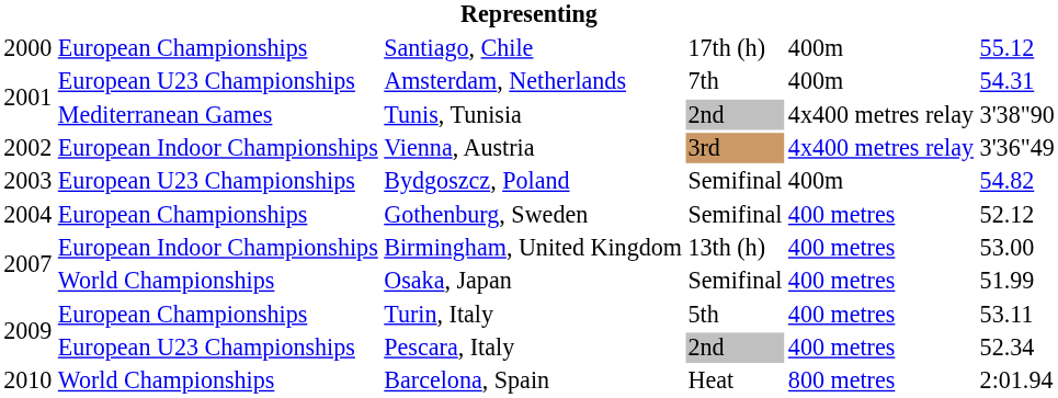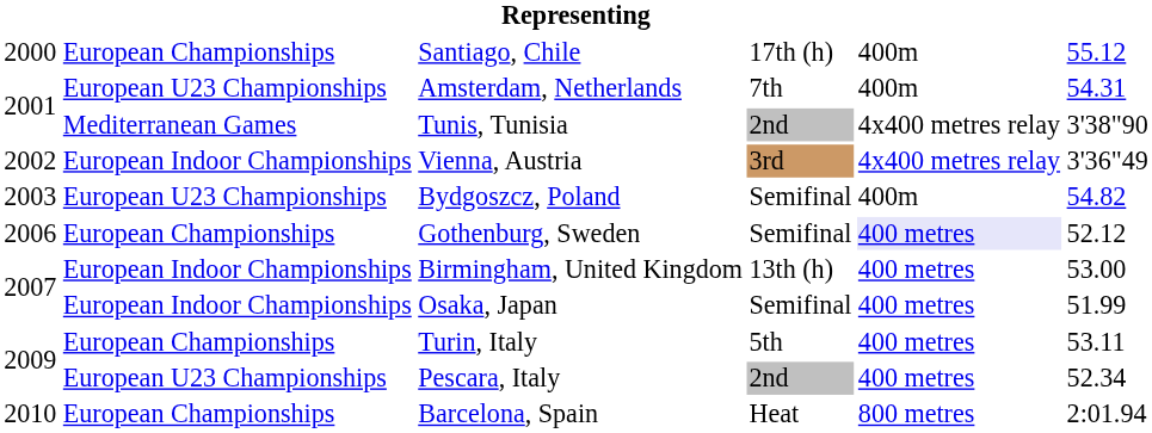 <table>
 <tr>
 <th colspan="6">Representing </th>
 </tr>
 <tr>
 <td>2000</td>
 <td><a href='#'>European Championships</a></td>
 <td><a href='#'>Santiago</a>, <a href='#'>Chile</a></td>
 <td>17th (h)</td>
 <td>400m</td>
 <td><a href='#'>55.12</a></td>
 </tr>
 <tr>
 <td rowspan=2>2001</td>
 <td><a href='#'>European U23 Championships</a></td>
 <td><a href='#'>Amsterdam</a>, <a href='#'>Netherlands</a></td>
 <td>7th</td>
 <td>400m</td>
 <td><a href='#'>54.31</a></td>
 </tr>
 <tr>
 <td><a href='#'>Mediterranean Games</a></td>
 <td><a href='#'>Tunis</a>, Tunisia</td>
 <td bgcolor=silver>2nd</td>
 <td>4x400 metres relay</td>
 <td>3'38"90 </td>
 </tr>
 <tr>
 <td>2002</td>
 <td><a href='#'>European Indoor Championships</a></td>
 <td><a href='#'>Vienna</a>, Austria</td>
 <td bgcolor=cc9966>3rd</td>
 <td><a href='#'>4x400 metres relay</a></td>
 <td>3'36"49 </td>
 </tr>
 <tr>
 <td>2003</td>
 <td><a href='#'>European U23 Championships</a></td>
 <td><a href='#'>Bydgoszcz</a>, <a href='#'>Poland</a></td>
 <td>Semifinal</td>
 <td>400m</td>
 <td><a href='#'>54.82</a></td>
 </tr>
 <tr>
-<td>2004</td>
+<td>2006</td>
 <td><a href='#'>European Championships</a></td>
 <td><a href='#'>Gothenburg</a>, Sweden</td>
 <td>Semifinal</td>
-<td><a href='#'>400 metres</a></td>
+<td style="background: lavender;"><a href='#'>400 metres</a></td>
 <td>52.12 </td>
 </tr>
 <tr>
 <td rowspan=2>2007</td>
 <td><a href='#'>European Indoor Championships</a></td>
 <td><a href='#'>Birmingham</a>, United Kingdom</td>
 <td>13th (h)</td>
 <td><a href='#'>400 metres</a></td>
 <td>53.00 </td>
 </tr>
 <tr>
-<td><a href='#'>World Championships</a></td>
+<td><a href='#'>European Indoor Championships</a></td>
 <td><a href='#'>Osaka</a>, Japan</td>
 <td>Semifinal</td>
 <td><a href='#'>400 metres</a></td>
 <td>51.99</td>
 </tr>
 <tr>
 <td rowspan=2>2009</td>
 <td><a href='#'>European Championships</a></td>
 <td><a href='#'>Turin</a>, Italy</td>
 <td>5th</td>
 <td><a href='#'>400 metres</a></td>
 <td>53.11</td>
 </tr>
 <tr>
 <td><a href='#'>European U23 Championships</a></td>
 <td><a href='#'>Pescara</a>, Italy</td>
 <td bgcolor=silver>2nd</td>
 <td><a href='#'>400 metres</a></td>
 <td>52.34</td>
 </tr>
 <tr>
 <td>2010</td>
-<td><a href='#'>World Championships</a></td>
+<td><a href='#'>European Championships</a></td>
 <td><a href='#'>Barcelona</a>, Spain</td>
 <td>Heat</td>
 <td><a href='#'>800 metres</a></td>
 <td>2:01.94</td>
 </tr>
 </table>
